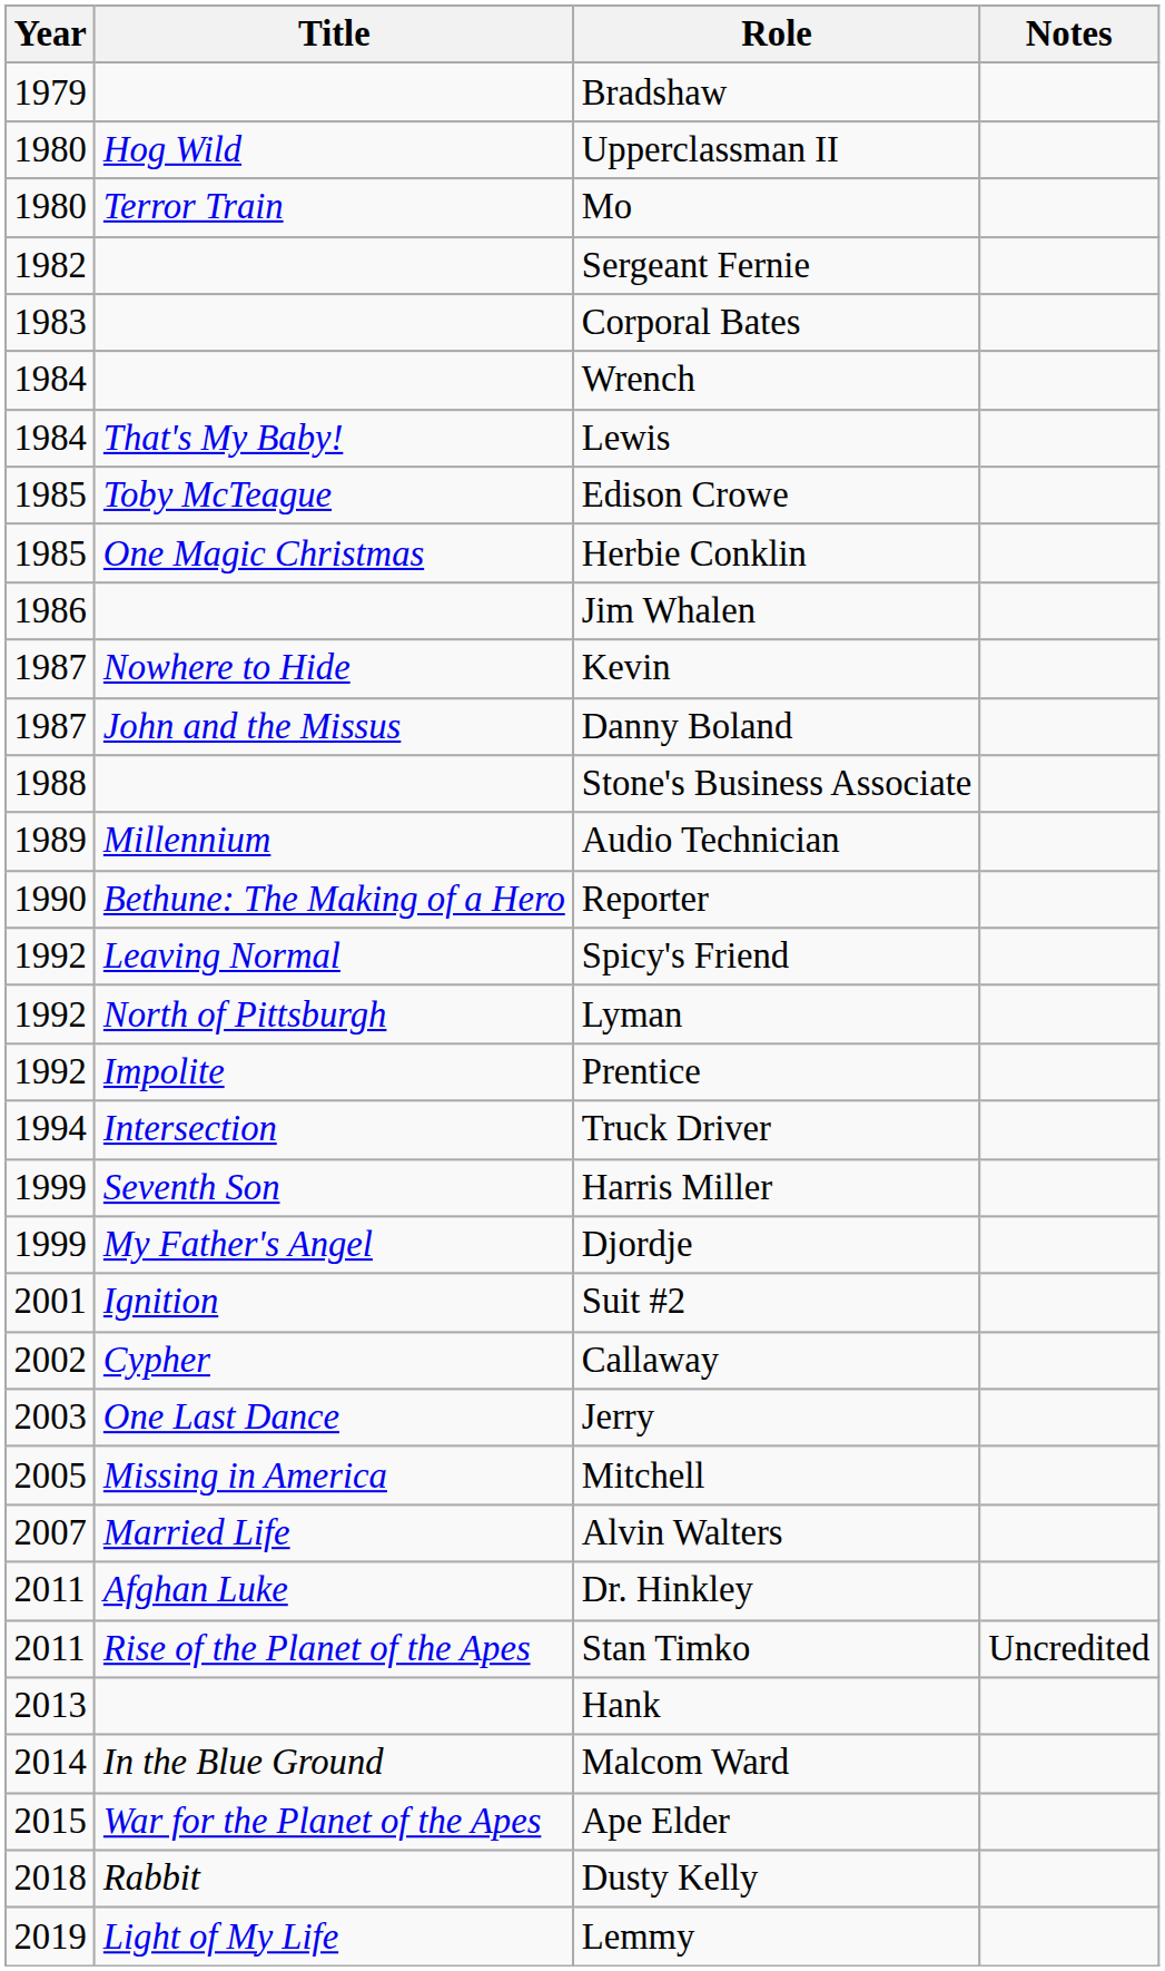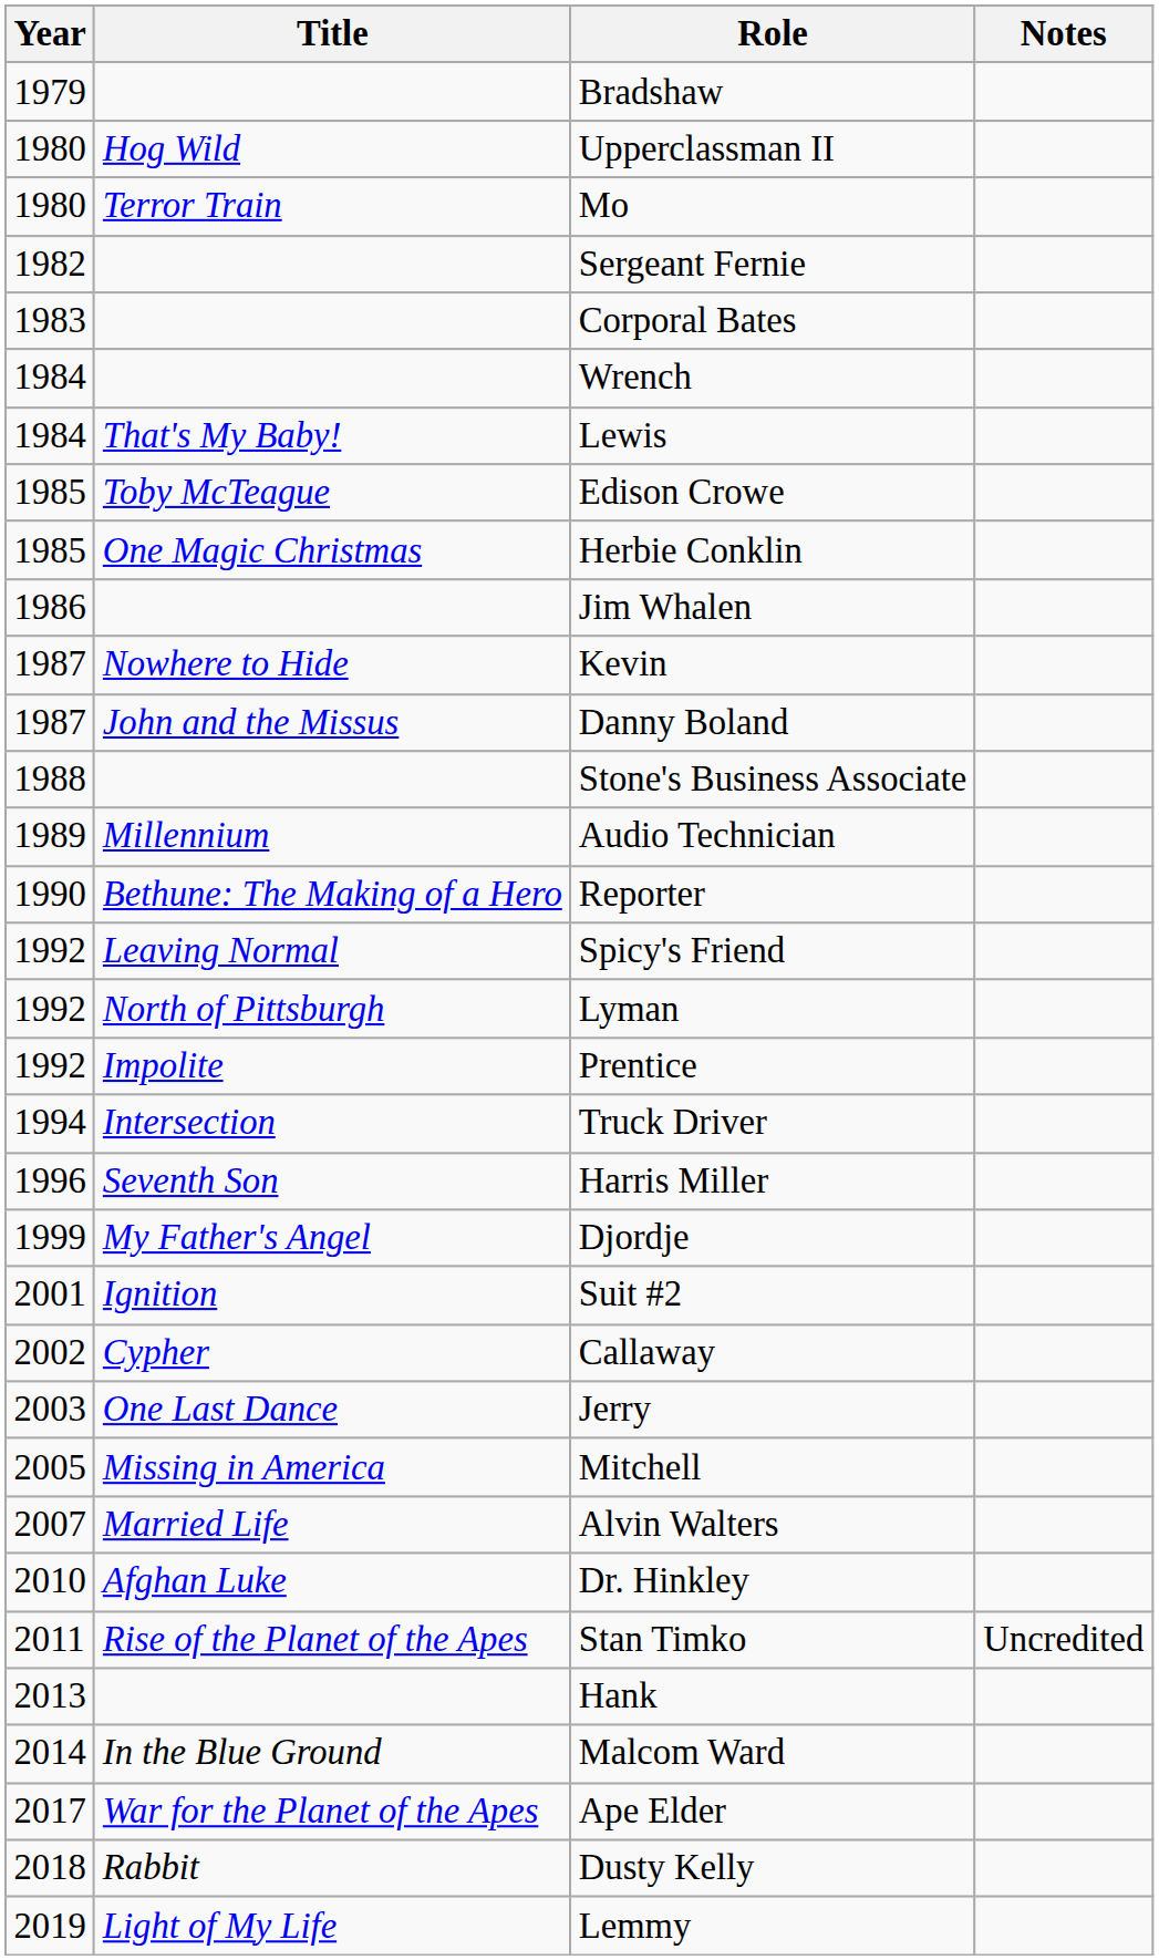 <table class="wikitable sortable">
 <tr>
 <th>Year</th>
 <th>Title</th>
 <th>Role</th>
 <th class="unsortable">Notes</th>
 </tr>
 <tr>
 <td>1979</td>
 <td><em></em></td>
 <td>Bradshaw</td>
 <td></td>
 </tr>
 <tr>
 <td>1980</td>
 <td><a href='#'><em>Hog Wild</em></a></td>
 <td>Upperclassman II</td>
 <td></td>
 </tr>
 <tr>
 <td>1980</td>
 <td><em><a href='#'>Terror Train</a></em></td>
 <td>Mo</td>
 <td></td>
 </tr>
 <tr>
 <td>1982</td>
 <td><em></em></td>
 <td>Sergeant Fernie</td>
 <td></td>
 </tr>
 <tr>
 <td>1983</td>
 <td><em></em></td>
 <td>Corporal Bates</td>
 <td></td>
 </tr>
 <tr>
 <td>1984</td>
 <td><em></em></td>
 <td>Wrench</td>
 <td></td>
 </tr>
 <tr>
 <td>1984</td>
 <td><a href='#'><em>That's My Baby!</em></a></td>
 <td>Lewis</td>
 <td></td>
 </tr>
 <tr>
 <td>1985</td>
 <td><em><a href='#'>Toby McTeague</a></em></td>
 <td>Edison Crowe</td>
 <td></td>
 </tr>
 <tr>
 <td>1985</td>
 <td><em><a href='#'>One Magic Christmas</a></em></td>
 <td>Herbie Conklin</td>
 <td></td>
 </tr>
 <tr>
 <td>1986</td>
 <td><em></em></td>
 <td>Jim Whalen</td>
 <td></td>
 </tr>
 <tr>
 <td>1987</td>
 <td><a href='#'><em>Nowhere to Hide</em></a></td>
 <td>Kevin</td>
 <td></td>
 </tr>
 <tr>
 <td>1987</td>
 <td><em><a href='#'>John and the Missus</a></em></td>
 <td>Danny Boland</td>
 <td></td>
 </tr>
 <tr>
 <td>1988</td>
 <td><em></em></td>
 <td>Stone's Business Associate</td>
 <td></td>
 </tr>
 <tr>
 <td>1989</td>
 <td><a href='#'><em>Millennium</em></a></td>
 <td>Audio Technician</td>
 <td></td>
 </tr>
 <tr>
 <td>1990</td>
 <td><em><a href='#'>Bethune: The Making of a Hero</a></em></td>
 <td>Reporter</td>
 <td></td>
 </tr>
 <tr>
 <td>1992</td>
 <td><a href='#'><em>Leaving Normal</em></a></td>
 <td>Spicy's Friend</td>
 <td></td>
 </tr>
 <tr>
 <td>1992</td>
 <td><em><a href='#'>North of Pittsburgh</a></em></td>
 <td>Lyman</td>
 <td></td>
 </tr>
 <tr>
 <td>1992</td>
 <td><a href='#'><em>Impolite</em></a></td>
 <td>Prentice</td>
 <td></td>
 </tr>
 <tr>
 <td>1994</td>
 <td><a href='#'><em>Intersection</em></a></td>
 <td>Truck Driver</td>
 <td></td>
 </tr>
 <tr>
-<td>1999</td>
+<td>1996</td>
 <td><a href='#'><em>Seventh Son</em></a></td>
 <td>Harris Miller</td>
 <td></td>
 </tr>
 <tr>
 <td>1999</td>
 <td><em><a href='#'>My Father's Angel</a></em></td>
 <td>Djordje</td>
 <td></td>
 </tr>
 <tr>
 <td>2001</td>
 <td><a href='#'><em>Ignition</em></a></td>
 <td>Suit #2</td>
 <td></td>
 </tr>
 <tr>
 <td>2002</td>
 <td><a href='#'><em>Cypher</em></a></td>
 <td>Callaway</td>
 <td></td>
 </tr>
 <tr>
 <td>2003</td>
 <td><a href='#'><em>One Last Dance</em></a></td>
 <td>Jerry</td>
 <td></td>
 </tr>
 <tr>
 <td>2005</td>
 <td><em><a href='#'>Missing in America</a></em></td>
 <td>Mitchell</td>
 <td></td>
 </tr>
 <tr>
 <td>2007</td>
 <td><a href='#'><em>Married Life</em></a></td>
 <td>Alvin Walters</td>
 <td></td>
 </tr>
 <tr>
-<td>2011</td>
+<td>2010</td>
 <td><em><a href='#'>Afghan Luke</a></em></td>
 <td>Dr. Hinkley</td>
 <td></td>
 </tr>
 <tr>
 <td>2011</td>
 <td><em><a href='#'>Rise of the Planet of the Apes</a></em></td>
 <td>Stan Timko</td>
 <td>Uncredited</td>
 </tr>
 <tr>
 <td>2013</td>
 <td><em></em></td>
 <td>Hank</td>
 <td></td>
 </tr>
 <tr>
 <td>2014</td>
 <td><em>In the Blue Ground</em></td>
 <td>Malcom Ward</td>
 <td></td>
 </tr>
 <tr>
-<td>2015</td>
+<td>2017</td>
 <td><em><a href='#'>War for the Planet of the Apes</a></em></td>
 <td>Ape Elder</td>
 <td></td>
 </tr>
 <tr>
 <td>2018</td>
 <td><em>Rabbit</em></td>
 <td>Dusty Kelly</td>
 <td></td>
 </tr>
 <tr>
 <td>2019</td>
 <td><a href='#'><em>Light of My Life</em></a></td>
 <td>Lemmy</td>
 <td></td>
 </tr>
 </table>
